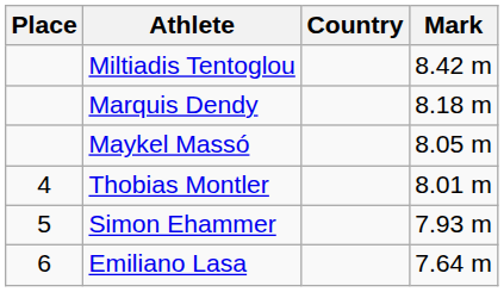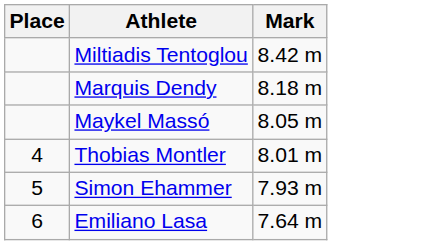 <table class="wikitable">
 <tr>
 <th>Place</th>
 <th>Athlete</th>
-<th>Country</th>
 <th>Mark</th>
 </tr>
 <tr>
 <td align=center></td>
 <td><a href='#'>Miltiadis Tentoglou</a></td>
-<td></td>
 <td>8.42 m </td>
 </tr>
 <tr>
 <td align=center></td>
 <td><a href='#'>Marquis Dendy</a></td>
-<td></td>
 <td>8.18 m </td>
 </tr>
 <tr>
 <td align=center></td>
 <td><a href='#'>Maykel Massó</a></td>
-<td></td>
 <td>8.05 m </td>
 </tr>
 <tr>
 <td align=center>4</td>
 <td><a href='#'>Thobias Montler</a></td>
-<td></td>
 <td>8.01 m </td>
 </tr>
 <tr>
 <td align=center>5</td>
 <td><a href='#'>Simon Ehammer</a></td>
-<td></td>
 <td>7.93 m </td>
 </tr>
 <tr>
 <td align=center>6</td>
 <td><a href='#'>Emiliano Lasa</a></td>
-<td></td>
 <td>7.64 m </td>
 </tr>
 </table>
